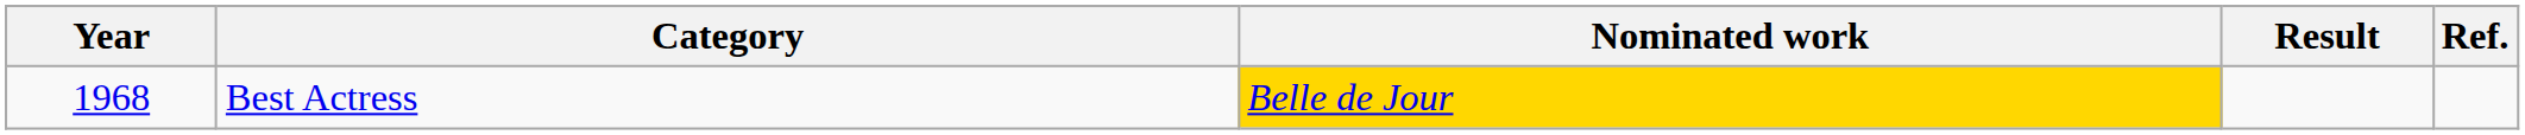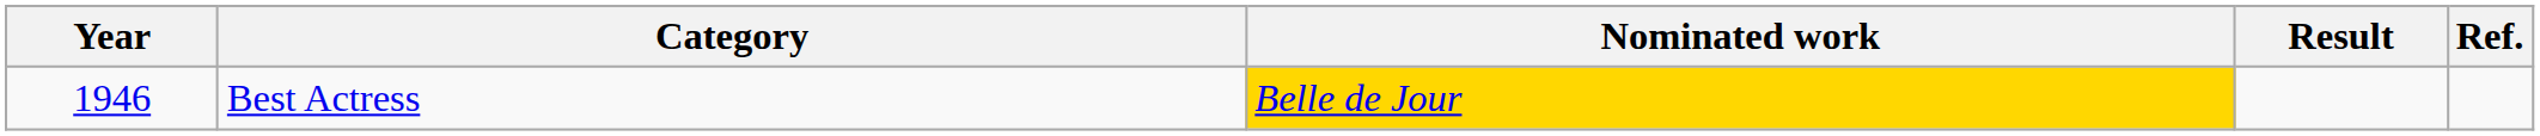 <table class=wikitable>
 <tr>
 <th scope="col" style="width:5em;">Year</th>
 <th scope="col" style="width:26em;">Category</th>
 <th scope="col" style="width:25em;">Nominated work</th>
 <th scope="col" style="width:5em;">Result</th>
 <th>Ref.</th>
 </tr>
 <tr>
-<td style="text-align:center;"><a href='#'>1968</a></td>
+<td style="text-align:center;"><a href='#'>1946</a></td>
 <td><a href='#'>Best Actress</a></td>
 <td style="background: gold;"><em><a href='#'>Belle de Jour</a></em></td>
 <td></td>
 <td></td>
 </tr>
 </table>
